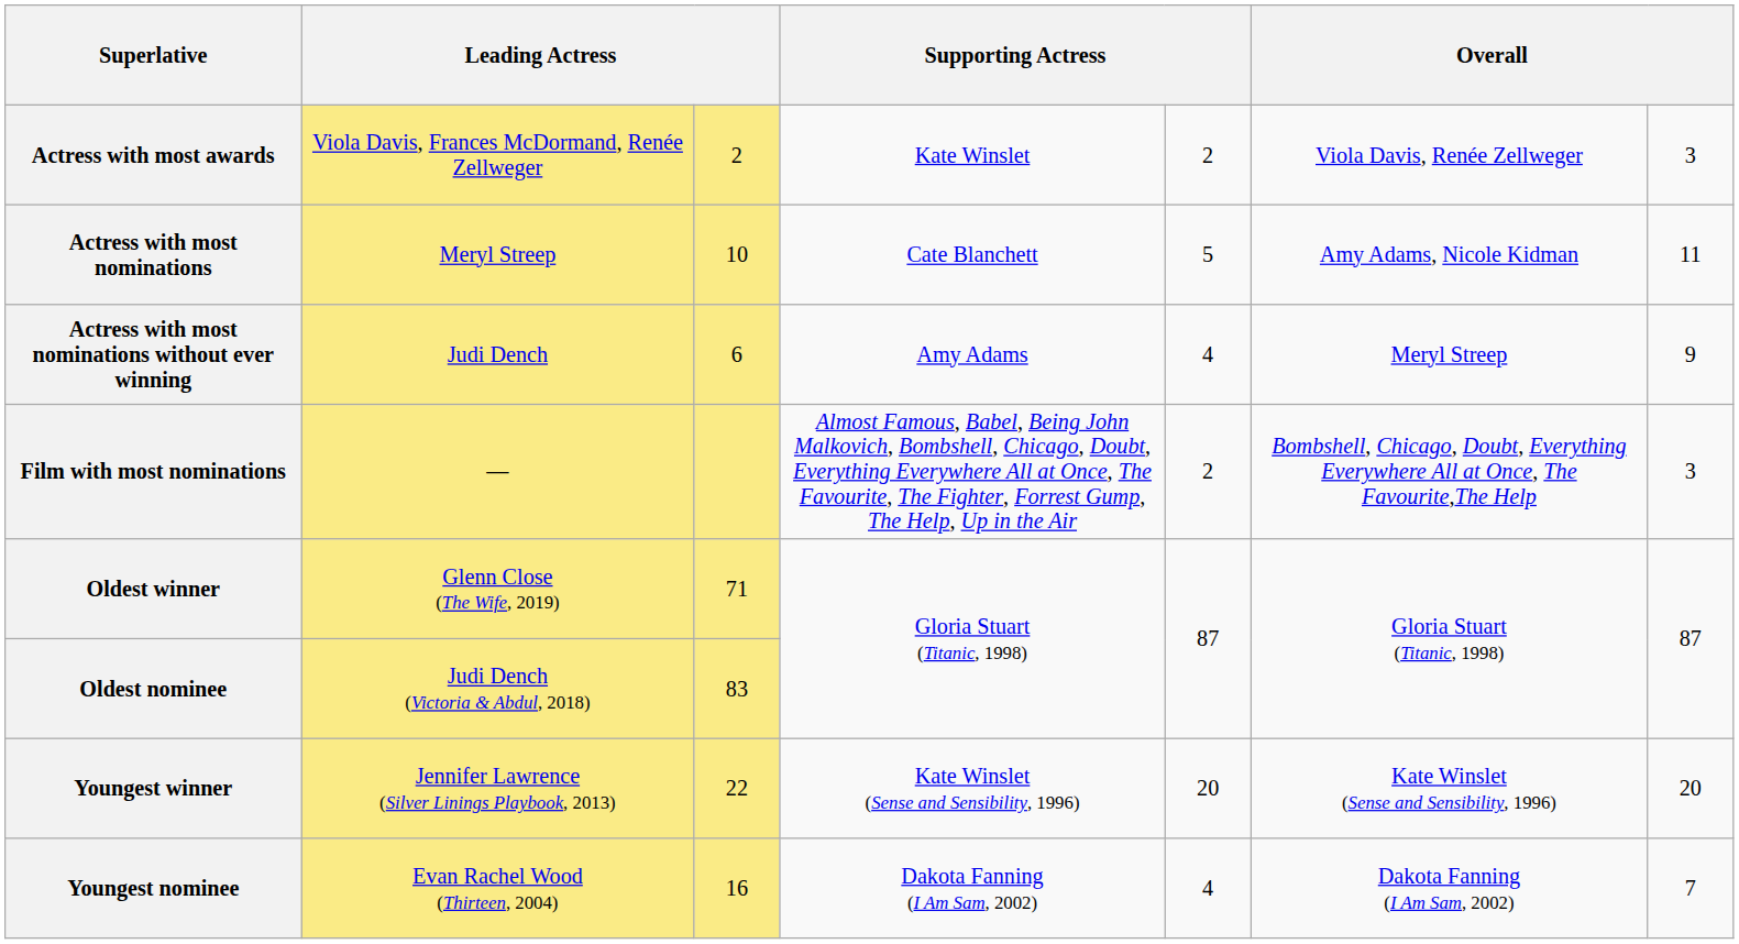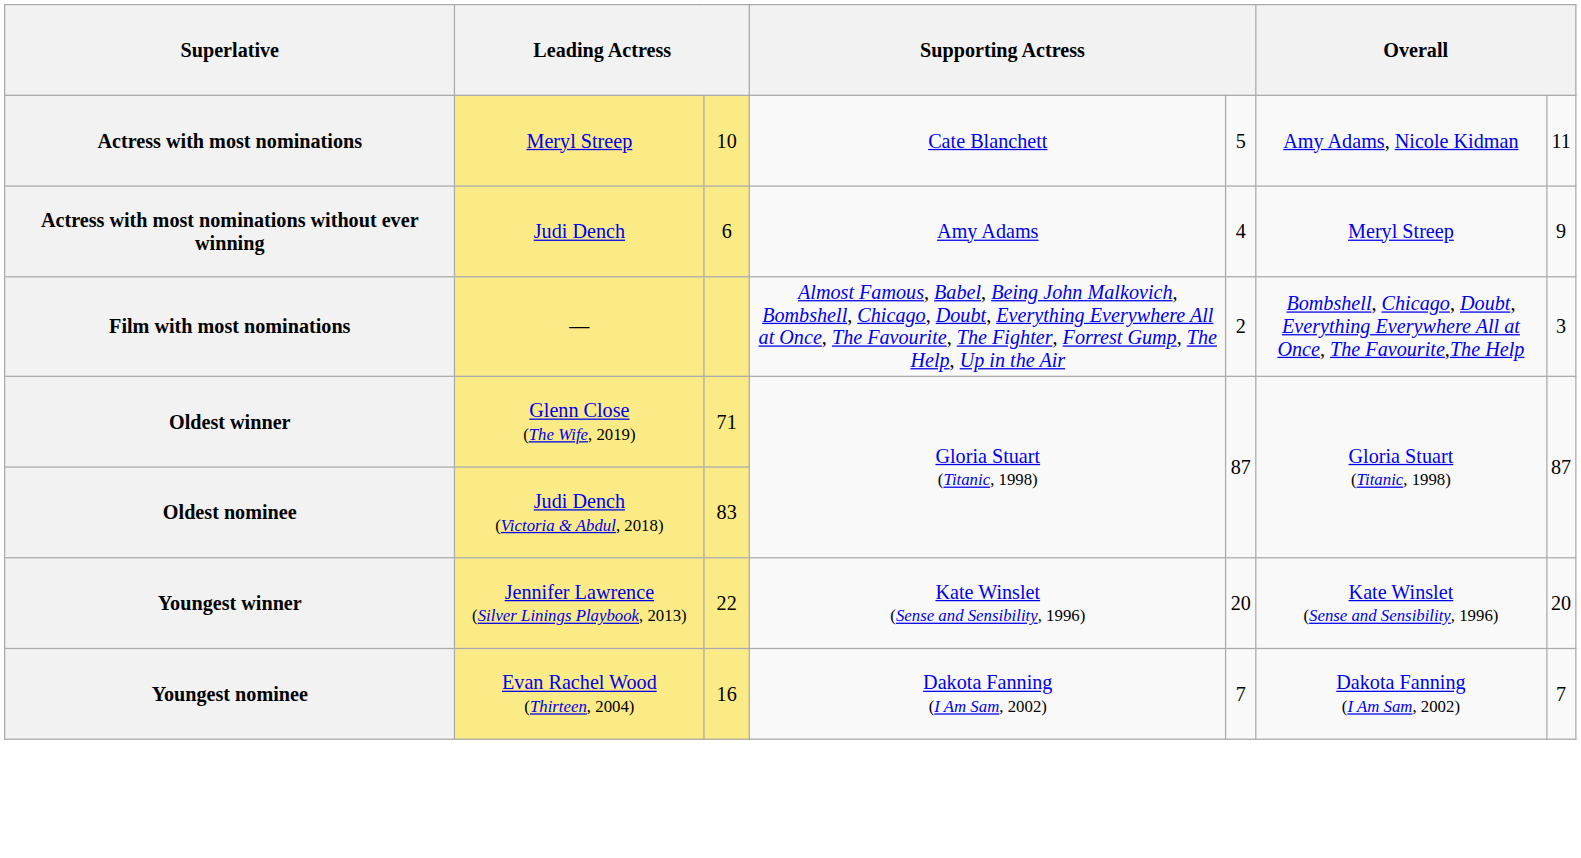 <table class="wikitable" style="text-align: center">
 <tr style="height:4.5em;">
 <th width="350">Superlative</th>
 <th colspan="2" width="600">Leading Actress</th>
 <th colspan="2" width="600">Supporting Actress</th>
 <th colspan="2" width="600">Overall</th>
-</tr>
-<tr style="height:4.5em;">
-<th width="350">Actress with most awards</th>
-<td width="500" style="background:#FAEB86;"><a href='#'>Viola Davis</a>, <a href='#'>Frances McDormand</a>, <a href='#'>Renée Zellweger</a></td>
-<td width="100" style="background:#FAEB86;">2</td>
-<td width="500"><a href='#'>Kate Winslet</a></td>
-<td width="100">2</td>
-<td width="500"><a href='#'>Viola Davis</a>, <a href='#'>Renée Zellweger</a></td>
-<td width="100">3</td>
 </tr>
 <tr style="height:4.5em;">
 <th>Actress with most nominations</th>
 <td style="background:#FAEB86;"><a href='#'>Meryl Streep</a></td>
 <td style="background:#FAEB86;">10</td>
 <td><a href='#'>Cate Blanchett</a></td>
 <td>5</td>
 <td><a href='#'>Amy Adams</a>, <a href='#'>Nicole Kidman</a></td>
 <td>11</td>
 </tr>
 <tr style="height:4.5em;">
 <th>Actress with most nominations without ever winning</th>
 <td style="background:#FAEB86;"><a href='#'>Judi Dench</a></td>
 <td style="background:#FAEB86;">6</td>
 <td><a href='#'>Amy Adams</a></td>
 <td>4</td>
 <td><a href='#'>Meryl Streep</a></td>
 <td>9</td>
 </tr>
 <tr style="height:4.5em;">
 <th>Film with most nominations</th>
 <td style="background:#FAEB86;">—</td>
 <td style="background:#FAEB86;"></td>
 <td><em><a href='#'>Almost Famous</a></em>, <em><a href='#'>Babel</a></em>, <em><a href='#'>Being John Malkovich</a></em>, <em><a href='#'>Bombshell</a></em>, <em><a href='#'>Chicago</a></em>, <em><a href='#'>Doubt</a></em>, <em><a href='#'>Everything Everywhere All at Once</a></em>, <em><a href='#'>The Favourite</a></em>, <em><a href='#'>The Fighter</a></em>, <em><a href='#'>Forrest Gump</a></em>, <em><a href='#'>The Help</a></em>, <em><a href='#'>Up in the Air</a></em></td>
 <td>2</td>
 <td><em><a href='#'>Bombshell</a></em>, <em><a href='#'>Chicago</a></em>, <em><a href='#'>Doubt</a></em>, <em><a href='#'>Everything Everywhere All at Once</a></em>, <em><a href='#'>The Favourite</a></em>,<em><a href='#'>The Help</a></em></td>
 <td>3</td>
 </tr>
 <tr style="height:4.5em;">
 <th>Oldest winner</th>
 <td style="background:#FAEB86;"><a href='#'>Glenn Close</a> <br> <small>(<em><a href='#'>The Wife</a></em>, 2019)</small></td>
 <td style="background:#FAEB86;">71</td>
 <td rowspan="2"><a href='#'>Gloria Stuart</a> <br> <small>(<em><a href='#'>Titanic</a></em>, 1998)</small></td>
 <td rowspan="2">87</td>
 <td rowspan="2"><a href='#'>Gloria Stuart</a> <br> <small>(<em><a href='#'>Titanic</a></em>, 1998)</small></td>
 <td rowspan="2">87</td>
 </tr>
 <tr style="height:4.5em;">
 <th>Oldest nominee</th>
 <td style="background:#FAEB86;"><a href='#'>Judi Dench</a> <br> <small>(<em><a href='#'>Victoria & Abdul</a></em>, 2018)</small></td>
 <td style="background:#FAEB86;">83</td>
 </tr>
 <tr style="height:4.5em;">
 <th>Youngest winner</th>
 <td style="background:#FAEB86;"><a href='#'>Jennifer Lawrence</a> <br> <small>(<em><a href='#'>Silver Linings Playbook</a></em>, 2013)</small></td>
 <td style="background:#FAEB86;">22</td>
 <td><a href='#'>Kate Winslet</a> <br> <small>(<em><a href='#'>Sense and Sensibility</a></em>, 1996)</small></td>
 <td>20</td>
 <td><a href='#'>Kate Winslet</a> <br> <small>(<em><a href='#'>Sense and Sensibility</a></em>, 1996)</small></td>
 <td>20</td>
 </tr>
 <tr style="height:4.5em;">
 <th>Youngest nominee</th>
 <td style="background:#FAEB86;"><a href='#'>Evan Rachel Wood</a> <br> <small>(<em><a href='#'>Thirteen</a></em>, 2004)</small></td>
 <td style="background:#FAEB86;">16</td>
 <td><a href='#'>Dakota Fanning</a> <br> <small>(<em><a href='#'>I Am Sam</a></em>, 2002)</small></td>
-<td>4</td>
+<td>7</td>
 <td><a href='#'>Dakota Fanning</a> <br> <small>(<em><a href='#'>I Am Sam</a></em>, 2002)</small></td>
 <td>7</td>
 </tr>
 </table>
